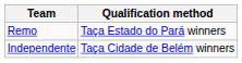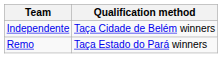 <table class="wikitable">
 <tr>
 <th>Team</th>
 <th>Qualification method</th>
 </tr>
 <tr>
+<td><a href='#'>Independente</a></td>
+<td><a href='#'>Taça Cidade de Belém</a> winners</td>
+</tr>
+<tr>
 <td><a href='#'>Remo</a></td>
 <td><a href='#'>Taça Estado do Pará</a> winners</td>
 </tr>
-<tr>
-<td><a href='#'>Independente</a></td>
-<td><a href='#'>Taça Cidade de Belém</a> winners</td>
-</tr>
 </table>
